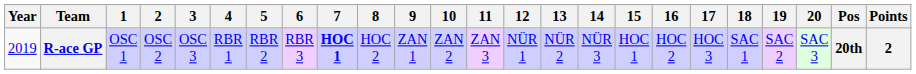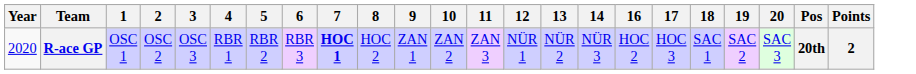 <table class="wikitable" style="text-align:center; font-size:85%">
 <tr>
 <th>Year</th>
 <th>Team</th>
 <th>1</th>
 <th>2</th>
 <th>3</th>
 <th>4</th>
 <th>5</th>
 <th>6</th>
 <th>7</th>
 <th>8</th>
 <th>9</th>
 <th>10</th>
 <th>11</th>
 <th>12</th>
 <th>13</th>
 <th>14</th>
-<th>15</th>
 <th>16</th>
 <th>17</th>
 <th>18</th>
 <th>19</th>
 <th>20</th>
 <th>Pos</th>
 <th>Points</th>
 </tr>
 <tr>
-<td><a href='#'>2019</a></td>
+<td><a href='#'>2020</a></td>
 <th nowrap><a href='#'>R-ace GP</a></th>
 <td style="background:#CFCFFF;"><a href='#'>OSC<br>1</a><br></td>
 <td style="background:#CFCFFF;"><a href='#'>OSC<br>2</a><br></td>
 <td style="background:#CFCFFF;"><a href='#'>OSC<br>3</a><br></td>
 <td style="background:#CFCFFF;"><a href='#'>RBR<br>1</a><br></td>
 <td style="background:#CFCFFF;"><a href='#'>RBR<br>2</a><br></td>
 <td style="background:#EFCFFF;"><a href='#'>RBR<br>3</a><br></td>
 <td style="background:#CFCFFF;"><strong><a href='#'>HOC<br>1</a><br></strong></td>
 <td style="background:#CFCFFF;"><a href='#'>HOC<br>2</a><br></td>
 <td style="background:#CFCFFF;"><a href='#'>ZAN<br>1</a><br></td>
 <td style="background:#CFCFFF;"><a href='#'>ZAN<br>2</a><br></td>
 <td style="background:#EFCFFF;"><a href='#'>ZAN<br>3</a><br></td>
 <td style="background:#CFCFFF;"><a href='#'>NÜR<br>1</a><br></td>
 <td style="background:#CFCFFF;"><a href='#'>NÜR<br>2</a><br></td>
 <td style="background:#CFCFFF;"><a href='#'>NÜR<br>3</a><br></td>
-<td style="background:#CFCFFF;"><a href='#'>HOC<br>1</a><br></td>
 <td style="background:#CFCFFF;"><a href='#'>HOC<br>2</a><br></td>
 <td style="background:#CFCFFF;"><a href='#'>HOC<br>3</a><br></td>
 <td style="background:#CFCFFF;"><a href='#'>SAC<br>1</a><br></td>
 <td style="background:#EFCFFF;"><a href='#'>SAC<br>2</a><br></td>
 <td style="background:#DFFFDF;"><a href='#'>SAC<br>3</a><br></td>
 <th>20th</th>
 <th>2</th>
 </tr>
 </table>
